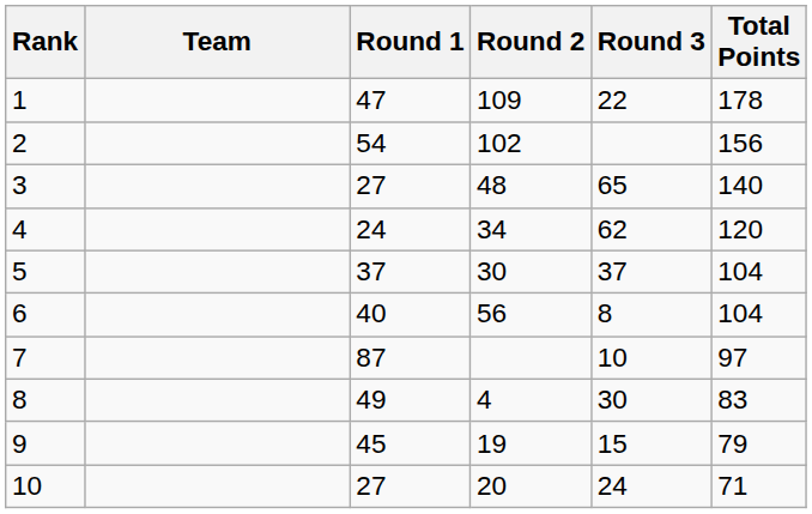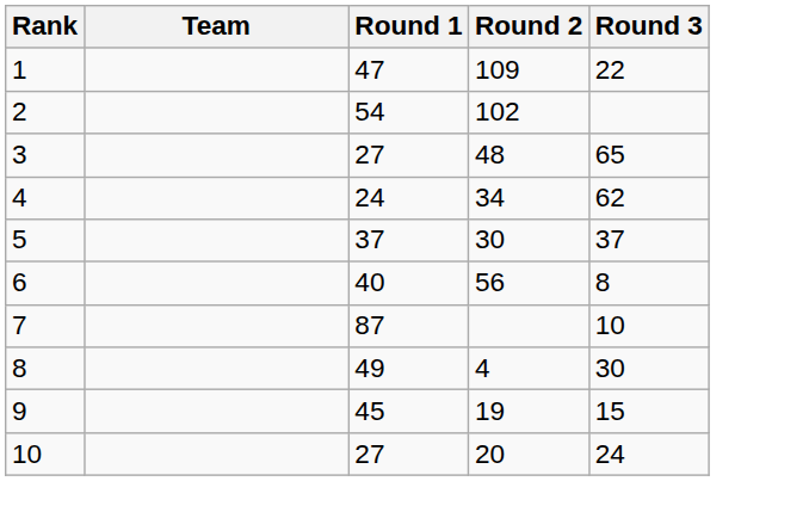 <table class="wikitable sortable">
 <tr>
 <th width=20>Rank</th>
 <th width=150>Team</th>
 <th width=40>Round 1</th>
 <th width=40>Round 2</th>
 <th width=40>Round 3</th>
-<th width=40>Total Points</th>
 </tr>
 <tr>
 <td>1</td>
 <td></td>
 <td>47</td>
 <td>109</td>
 <td>22</td>
-<td>178</td>
 </tr>
 <tr>
 <td>2</td>
 <td></td>
 <td>54</td>
 <td>102</td>
 <td></td>
-<td>156</td>
 </tr>
 <tr>
 <td>3</td>
 <td></td>
 <td>27</td>
 <td>48</td>
 <td>65</td>
-<td>140</td>
 </tr>
 <tr>
 <td>4</td>
 <td></td>
 <td>24</td>
 <td>34</td>
 <td>62</td>
-<td>120</td>
 </tr>
 <tr>
 <td>5</td>
 <td></td>
 <td>37</td>
 <td>30</td>
 <td>37</td>
-<td>104</td>
 </tr>
 <tr>
 <td>6</td>
 <td></td>
 <td>40</td>
 <td>56</td>
 <td>8</td>
-<td>104</td>
 </tr>
 <tr>
 <td>7</td>
 <td></td>
 <td>87</td>
 <td></td>
 <td>10</td>
-<td>97</td>
 </tr>
 <tr>
 <td>8</td>
 <td></td>
 <td>49</td>
 <td>4</td>
 <td>30</td>
-<td>83</td>
 </tr>
 <tr>
 <td>9</td>
 <td></td>
 <td>45</td>
 <td>19</td>
 <td>15</td>
-<td>79</td>
 </tr>
 <tr>
 <td>10</td>
 <td></td>
 <td>27</td>
 <td>20</td>
 <td>24</td>
-<td>71</td>
 </tr>
 </table>
